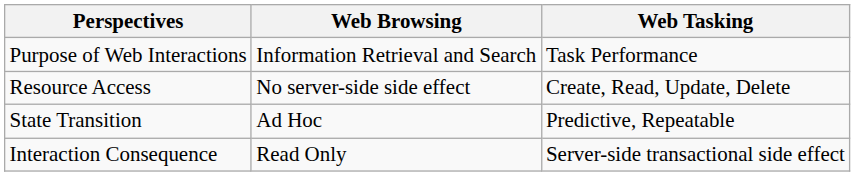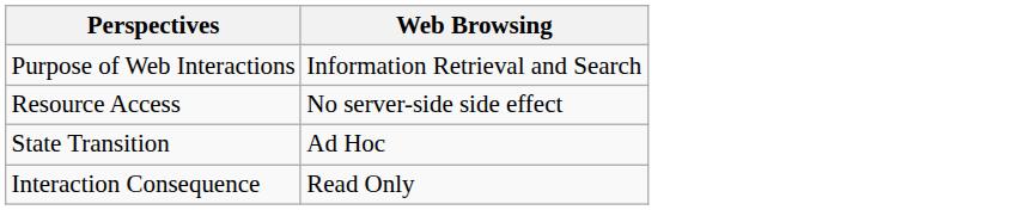 <table class="wikitable">
 <tr>
 <th>Perspectives</th>
 <th>Web Browsing</th>
-<th>Web Tasking</th>
 </tr>
 <tr>
 <td>Purpose of Web Interactions</td>
 <td>Information Retrieval and Search</td>
-<td>Task Performance</td>
 </tr>
 <tr>
 <td>Resource Access</td>
 <td>No server-side side effect</td>
-<td>Create, Read, Update, Delete</td>
 </tr>
 <tr>
 <td>State Transition</td>
 <td>Ad Hoc</td>
-<td>Predictive, Repeatable</td>
 </tr>
 <tr>
 <td>Interaction Consequence</td>
 <td>Read Only</td>
-<td>Server-side transactional side effect</td>
 </tr>
 </table>
